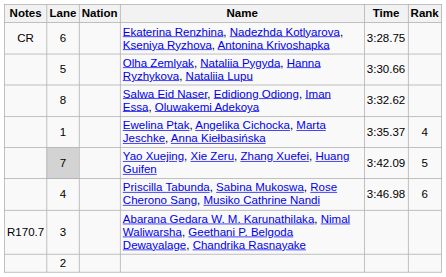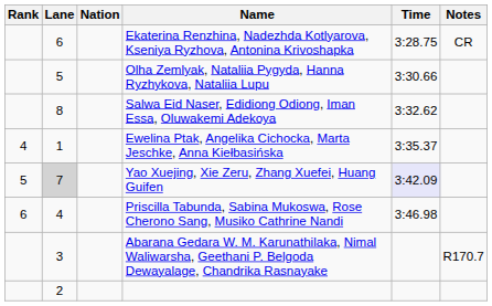 <table class="wikitable sortable" style="text-align:center">
 <tr>
-<th>Notes</th>
+<th>Rank</th>
 <th>Lane</th>
 <th>Nation</th>
 <th>Name</th>
 <th>Time</th>
-<th>Rank</th>
+<th>Notes</th>
 </tr>
 <tr>
-<td>CR</td>
+<td></td>
 <td>6</td>
 <td align=left></td>
 <td align=left><a href='#'>Ekaterina Renzhina</a>, <a href='#'>Nadezhda Kotlyarova</a>, <a href='#'>Kseniya Ryzhova</a>, <a href='#'>Antonina Krivoshapka</a></td>
 <td>3:28.75</td>
-<td></td>
+<td>CR</td>
 </tr>
 <tr>
 <td></td>
 <td>5</td>
 <td align=left></td>
 <td align=left><a href='#'>Olha Zemlyak</a>, <a href='#'>Nataliia Pygyda</a>, <a href='#'>Hanna Ryzhykova</a>, <a href='#'>Nataliia Lupu</a></td>
 <td>3:30.66</td>
 <td></td>
 </tr>
 <tr>
 <td></td>
 <td>8</td>
 <td align=left></td>
 <td align=left><a href='#'>Salwa Eid Naser</a>, <a href='#'>Edidiong Odiong</a>, <a href='#'>Iman Essa</a>, <a href='#'>Oluwakemi Adekoya</a></td>
 <td>3:32.62</td>
 <td></td>
 </tr>
 <tr>
-<td></td>
+<td>4</td>
 <td>1</td>
 <td align=left></td>
 <td align=left><a href='#'>Ewelina Ptak</a>, <a href='#'>Angelika Cichocka</a>, <a href='#'>Marta Jeschke</a>, <a href='#'>Anna Kiełbasińska</a></td>
 <td>3:35.37</td>
-<td>4</td>
+<td></td>
 </tr>
 <tr>
-<td></td>
+<td>5</td>
 <td style="background: lightgrey;">7</td>
 <td align=left></td>
 <td align=left><a href='#'>Yao Xuejing</a>, <a href='#'>Xie Zeru</a>, <a href='#'>Zhang Xuefei</a>, <a href='#'>Huang Guifen</a></td>
-<td>3:42.09</td>
-<td>5</td>
+<td style="background: lavender;">3:42.09</td>
+<td></td>
 </tr>
 <tr>
-<td></td>
+<td>6</td>
 <td>4</td>
 <td align=left></td>
 <td align=left><a href='#'>Priscilla Tabunda</a>, <a href='#'>Sabina Mukoswa</a>, <a href='#'>Rose Cherono Sang</a>, <a href='#'>Musiko Cathrine Nandi</a></td>
 <td>3:46.98</td>
-<td>6</td>
+<td></td>
 </tr>
 <tr>
-<td>R170.7</td>
+<td></td>
 <td>3</td>
 <td align=left></td>
 <td align=left><a href='#'>Abarana Gedara W. M. Karunathilaka</a>, <a href='#'>Nimal Waliwarsha</a>, <a href='#'>Geethani P. Belgoda Dewayalage</a>, <a href='#'>Chandrika Rasnayake</a></td>
 <td></td>
-<td></td>
+<td>R170.7</td>
 </tr>
 <tr>
 <td></td>
 <td>2</td>
 <td align=left></td>
 <td align=left></td>
 <td></td>
 <td></td>
 </tr>
 </table>
